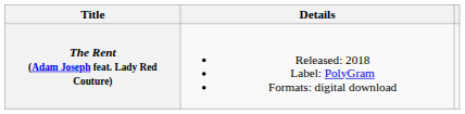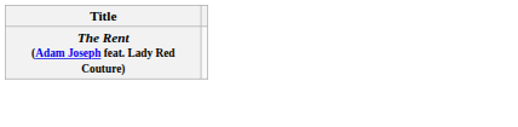 <table class="wikitable plainrowheaders" style="text-align:center;">
 <tr>
 <th rowspan="1" style="width:14em;">Title</th>
-<th rowspan="1" style="width:22em;">Details</th>
 <th rowspan="1" style="text-align: center;"></th>
 </tr>
 <tr>
 <th scope="row"><em>The Rent</em><br><small>(<a href='#'>Adam Joseph</a> feat. Lady Red Couture)</small></th>
-<td><br><ul><li>Released: 2018</li><li>Label: <a href='#'>PolyGram</a></li><li>Formats: digital download</li></ul></td>
 <td style="text-align: center;"></td>
 </tr>
 </table>
